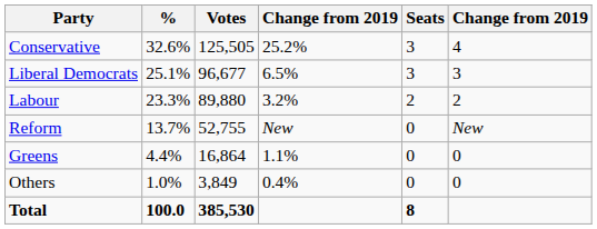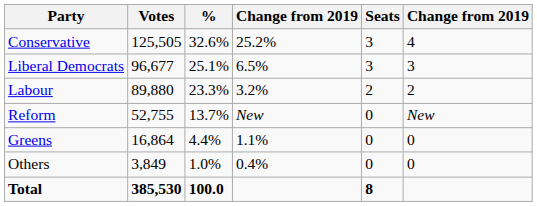 <table class="wikitable">
 <tr>
 <th>Party</th>
+<th>Votes</th>
 <th>%</th>
-<th>Votes</th>
 <th>Change from 2019</th>
 <th>Seats</th>
 <th>Change from 2019</th>
 </tr>
 <tr>
 <td><a href='#'>Conservative</a></td>
+<td>125,505</td>
 <td>32.6%</td>
-<td>125,505</td>
 <td>25.2%</td>
 <td>3</td>
 <td>4</td>
 </tr>
 <tr>
 <td><a href='#'>Liberal Democrats</a></td>
+<td>96,677</td>
 <td>25.1%</td>
-<td>96,677</td>
 <td>6.5%</td>
 <td>3</td>
 <td>3</td>
 </tr>
 <tr>
 <td><a href='#'>Labour</a></td>
+<td>89,880</td>
 <td>23.3%</td>
-<td>89,880</td>
 <td>3.2%</td>
 <td>2</td>
 <td>2</td>
 </tr>
 <tr>
 <td><a href='#'>Reform</a></td>
+<td>52,755</td>
 <td>13.7%</td>
-<td>52,755</td>
 <td><em>New</em></td>
 <td>0</td>
 <td><em>New</em></td>
 </tr>
 <tr>
 <td><a href='#'>Greens</a></td>
+<td>16,864</td>
 <td>4.4%</td>
-<td>16,864</td>
 <td>1.1%</td>
 <td>0</td>
 <td>0</td>
 </tr>
 <tr>
 <td>Others</td>
+<td>3,849</td>
 <td>1.0%</td>
-<td>3,849</td>
 <td>0.4%</td>
 <td>0</td>
 <td>0</td>
 </tr>
 <tr>
 <td><strong>Total</strong></td>
+<td><strong>385,530</strong></td>
 <td><strong>100.0</strong></td>
-<td><strong>385,530</strong></td>
 <td></td>
 <td><strong>8</strong></td>
 <td></td>
 </tr>
 </table>
